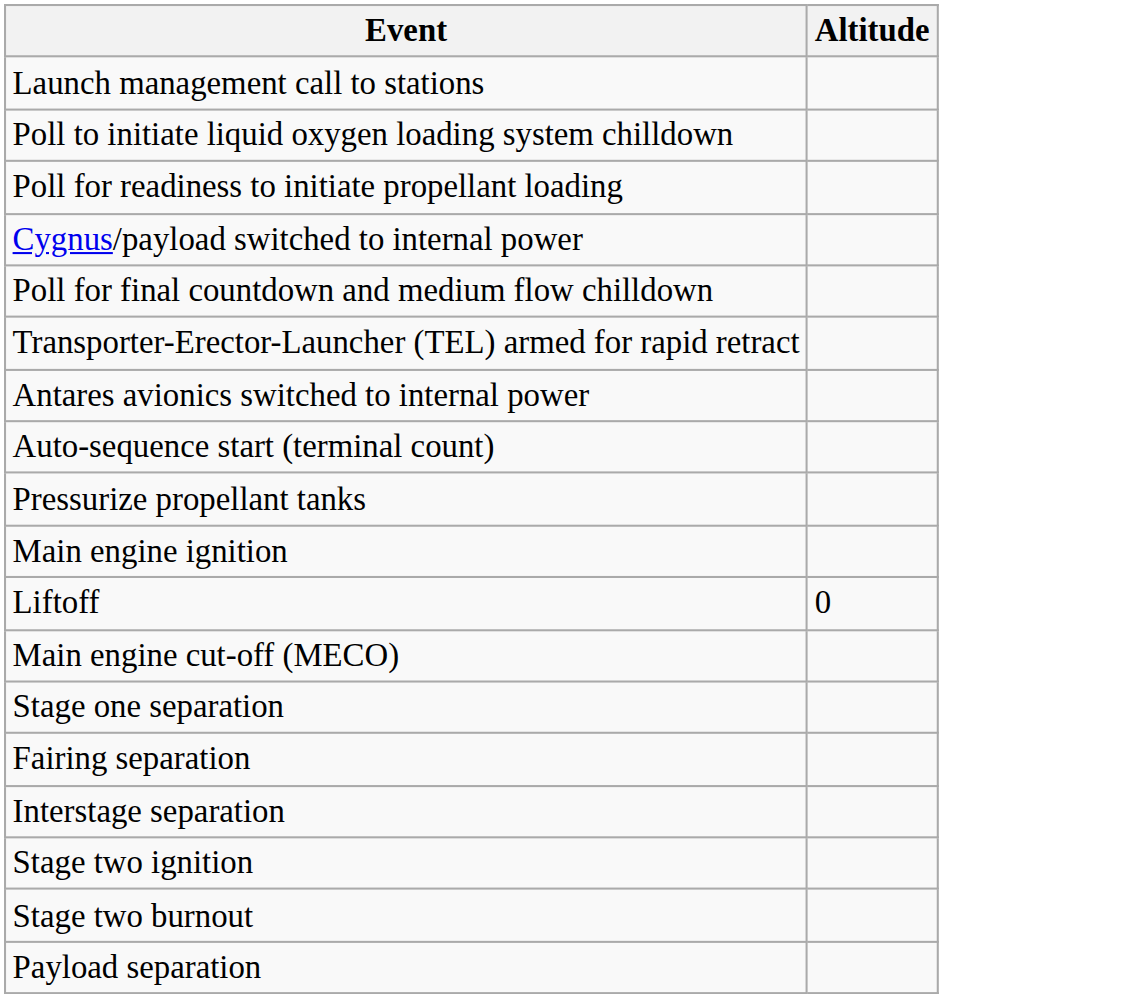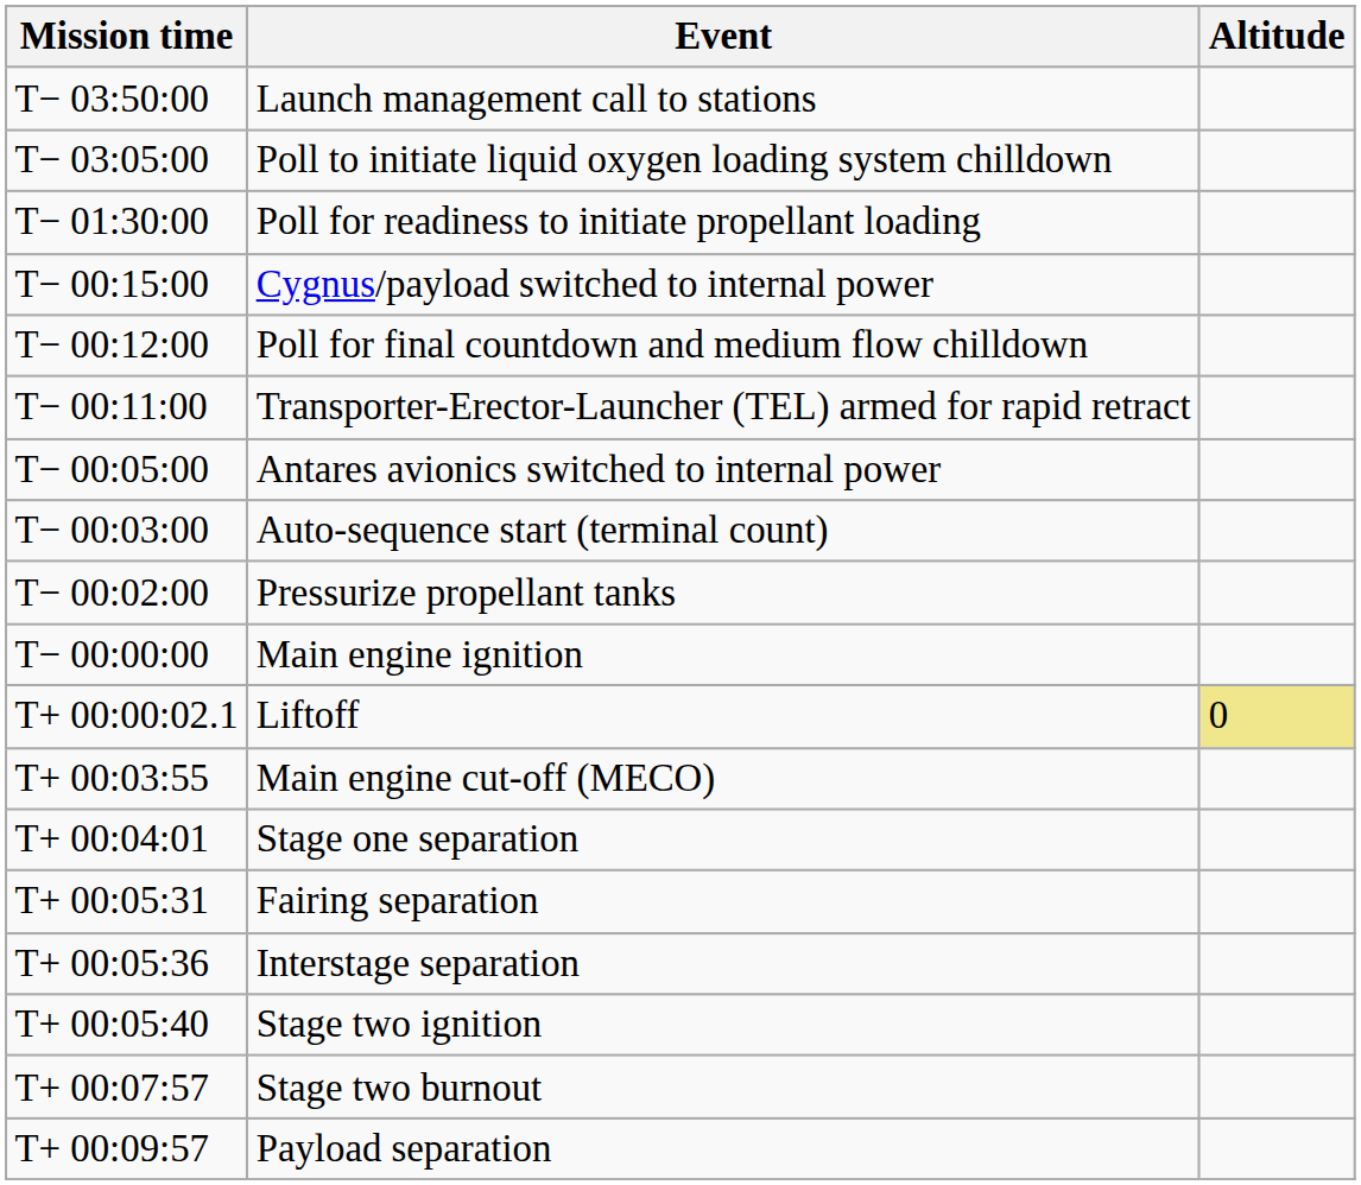 <table class="wikitable">
 <tr>
+<th>Mission time</th>
 <th>Event</th>
 <th>Altitude</th>
 </tr>
 <tr>
+<td>T− 03:50:00</td>
 <td>Launch management call to stations</td>
 <td></td>
 </tr>
 <tr>
+<td>T− 03:05:00</td>
 <td>Poll to initiate liquid oxygen loading system chilldown</td>
 <td></td>
 </tr>
 <tr>
+<td>T− 01:30:00</td>
 <td>Poll for readiness to initiate propellant loading</td>
 <td></td>
 </tr>
 <tr>
+<td>T− 00:15:00</td>
 <td><a href='#'>Cygnus</a>/payload switched to internal power</td>
 <td></td>
 </tr>
 <tr>
+<td>T− 00:12:00</td>
 <td>Poll for final countdown and  medium flow chilldown</td>
 <td></td>
 </tr>
 <tr>
+<td>T− 00:11:00</td>
 <td>Transporter-Erector-Launcher (TEL) armed for rapid retract</td>
 <td></td>
 </tr>
 <tr>
+<td>T− 00:05:00</td>
 <td>Antares avionics switched to internal power</td>
 <td></td>
 </tr>
 <tr>
+<td>T− 00:03:00</td>
 <td>Auto-sequence start (terminal count)</td>
 <td></td>
 </tr>
 <tr>
+<td>T− 00:02:00</td>
 <td>Pressurize propellant tanks</td>
 <td></td>
 </tr>
 <tr>
+<td>T− 00:00:00</td>
 <td>Main engine ignition</td>
 <td></td>
 </tr>
 <tr>
+<td>T+ 00:00:02.1</td>
 <td>Liftoff</td>
-<td>0</td>
+<td style="background: khaki;">0</td>
 </tr>
 <tr>
+<td>T+ 00:03:55</td>
 <td>Main engine cut-off (MECO)</td>
 <td></td>
 </tr>
 <tr>
+<td>T+ 00:04:01</td>
 <td>Stage one separation</td>
 <td></td>
 </tr>
 <tr>
+<td>T+ 00:05:31</td>
 <td>Fairing separation</td>
 <td></td>
 </tr>
 <tr>
+<td>T+ 00:05:36</td>
 <td>Interstage separation</td>
 <td></td>
 </tr>
 <tr>
+<td>T+ 00:05:40</td>
 <td>Stage two ignition</td>
 <td></td>
 </tr>
 <tr>
+<td>T+ 00:07:57</td>
 <td>Stage two burnout</td>
 <td></td>
 </tr>
 <tr>
+<td>T+ 00:09:57</td>
 <td>Payload separation</td>
 <td></td>
 </tr>
 </table>
